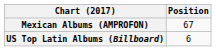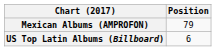 <table class="wikitable sortable plainrowheaders" style="text-align:center">
 <tr>
 <th scope="col">Chart (2017)</th>
 <th scope="col">Position</th>
 </tr>
 <tr>
 <th scope="row">Mexican Albums (AMPROFON)</th>
-<td>67</td>
+<td>79</td>
 </tr>
 <tr>
 <th scope="row">US Top Latin Albums (<em>Billboard</em>)</th>
 <td>6</td>
 </tr>
 </table>
